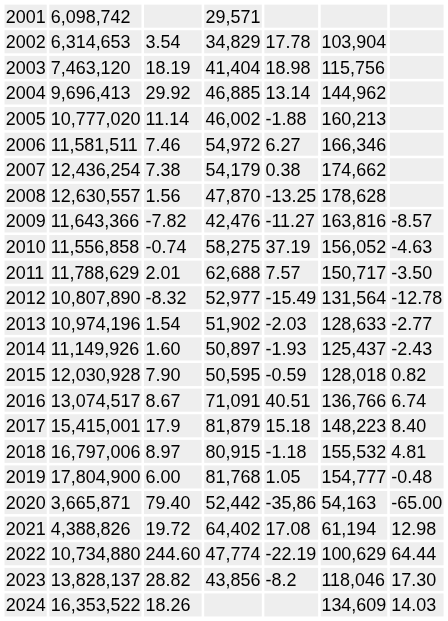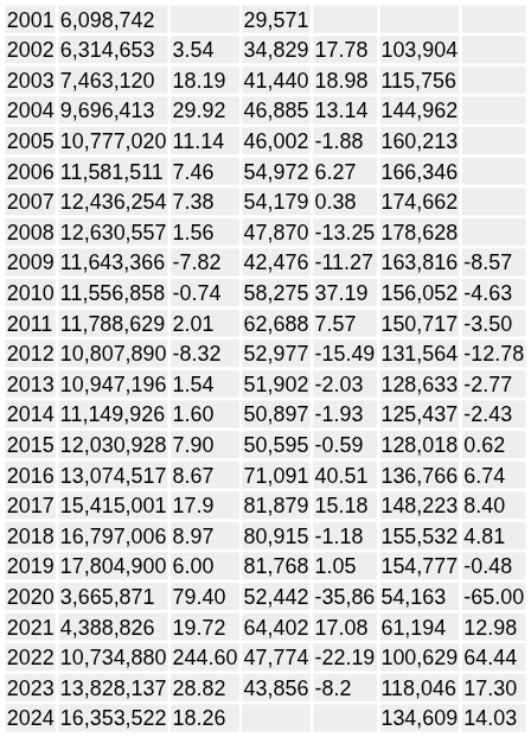 <table class="toccolours sortable" style="padding:0.5em;font-size: 87.5%">
 <tr>
 <th></th>
 <th></th>
 <th></th>
 <th></th>
 <th></th>
 <th></th>
 <th></th>
 </tr>
 <tr style="background:#eee;">
 <td>2001</td>
 <td>6,098,742</td>
 <td></td>
 <td>29,571</td>
 <td></td>
 <td></td>
 <td></td>
 </tr>
 <tr style="background:#eee;">
 <td>2002</td>
 <td>6,314,653</td>
 <td>3.54</td>
 <td>34,829</td>
 <td>17.78</td>
 <td>103,904</td>
 <td></td>
 </tr>
 <tr style="background:#eee;">
 <td>2003</td>
 <td>7,463,120</td>
 <td>18.19</td>
-<td>41,404</td>
+<td>41,440</td>
 <td>18.98</td>
 <td>115,756</td>
 <td></td>
 </tr>
 <tr style="background:#eee;">
 <td>2004</td>
 <td>9,696,413</td>
 <td>29.92</td>
 <td>46,885</td>
 <td>13.14</td>
 <td>144,962</td>
 <td></td>
 </tr>
 <tr style="background:#eee;">
 <td>2005</td>
 <td>10,777,020</td>
 <td>11.14</td>
 <td>46,002</td>
 <td>-1.88</td>
 <td>160,213</td>
 <td></td>
 </tr>
 <tr style="background:#eee;">
 <td>2006</td>
 <td>11,581,511</td>
 <td>7.46</td>
 <td>54,972</td>
 <td>6.27</td>
 <td>166,346</td>
 <td></td>
 </tr>
 <tr style="background:#eee;">
 <td>2007</td>
 <td>12,436,254</td>
 <td>7.38</td>
 <td>54,179</td>
 <td>0.38</td>
 <td>174,662</td>
 <td></td>
 </tr>
 <tr style="background:#eee;">
 <td>2008</td>
 <td>12,630,557</td>
 <td>1.56</td>
 <td>47,870</td>
 <td>-13.25</td>
 <td>178,628</td>
 <td></td>
 </tr>
 <tr style="background:#eee;">
 <td>2009</td>
 <td>11,643,366</td>
 <td>-7.82</td>
 <td>42,476</td>
 <td>-11.27</td>
 <td>163,816</td>
 <td>-8.57</td>
 </tr>
 <tr style="background:#eee;">
 <td>2010</td>
 <td>11,556,858</td>
 <td>-0.74</td>
 <td>58,275</td>
 <td>37.19</td>
 <td>156,052</td>
 <td>-4.63</td>
 </tr>
 <tr style="background:#eee;">
 <td>2011</td>
 <td>11,788,629</td>
 <td>2.01</td>
 <td>62,688</td>
 <td>7.57</td>
 <td>150,717</td>
 <td>-3.50</td>
 </tr>
 <tr style="background:#eee;">
 <td>2012</td>
 <td>10,807,890</td>
 <td>-8.32</td>
 <td>52,977</td>
 <td>-15.49</td>
 <td>131,564</td>
 <td>-12.78</td>
 </tr>
 <tr style="background:#eee;">
 <td>2013</td>
-<td>10,974,196</td>
+<td>10,947,196</td>
 <td>1.54</td>
 <td>51,902</td>
 <td>-2.03</td>
 <td>128,633</td>
 <td>-2.77</td>
 </tr>
 <tr style="background:#eee;">
 <td>2014</td>
 <td>11,149,926</td>
 <td>1.60</td>
 <td>50,897</td>
 <td>-1.93</td>
 <td>125,437</td>
 <td>-2.43</td>
 </tr>
 <tr style="background:#eee;">
 <td>2015</td>
 <td>12,030,928</td>
 <td>7.90</td>
 <td>50,595</td>
 <td>-0.59</td>
 <td>128,018</td>
-<td>0.82</td>
+<td>0.62</td>
 </tr>
 <tr style="background:#eee;">
 <td>2016</td>
 <td>13,074,517</td>
 <td>8.67</td>
 <td>71,091</td>
 <td>40.51</td>
 <td>136,766</td>
 <td>6.74</td>
 </tr>
 <tr style="background:#eee;">
 <td>2017</td>
 <td>15,415,001</td>
 <td>17.9</td>
 <td>81,879</td>
 <td>15.18</td>
 <td>148,223</td>
 <td>8.40</td>
 </tr>
 <tr style="background:#eee;">
 <td>2018</td>
 <td>16,797,006</td>
 <td>8.97</td>
 <td>80,915</td>
 <td>-1.18</td>
 <td>155,532</td>
 <td>4.81</td>
 </tr>
 <tr style="background:#eee;">
 <td>2019</td>
 <td>17,804,900</td>
 <td>6.00</td>
 <td>81,768</td>
 <td>1.05</td>
 <td>154,777</td>
 <td>-0.48</td>
 </tr>
 <tr style="background:#eee;">
 <td>2020</td>
 <td>3,665,871</td>
 <td>79.40</td>
 <td>52,442</td>
 <td>-35,86</td>
 <td>54,163</td>
 <td>-65.00</td>
 </tr>
 <tr style="background:#eee;">
 <td>2021</td>
 <td>4,388,826</td>
 <td>19.72</td>
 <td>64,402</td>
 <td>17.08</td>
 <td>61,194</td>
 <td>12.98</td>
 </tr>
 <tr style="background:#eee;">
 <td>2022</td>
 <td>10,734,880</td>
 <td>244.60</td>
 <td>47,774</td>
 <td>-22.19</td>
 <td>100,629</td>
 <td>64.44</td>
 </tr>
 <tr style="background:#eee;">
 <td>2023</td>
 <td>13,828,137</td>
 <td>28.82</td>
 <td>43,856</td>
 <td>-8.2</td>
 <td>118,046</td>
 <td>17.30</td>
 </tr>
 <tr style="background:#eee;">
 <td>2024</td>
 <td>16,353,522</td>
 <td>18.26</td>
 <td></td>
 <td></td>
 <td>134,609</td>
 <td>14.03</td>
 </tr>
 </table>
